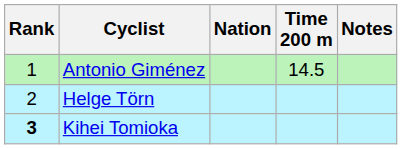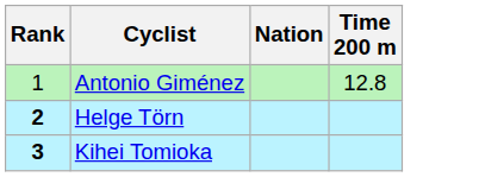 <table class="wikitable sortable" style="text-align:center">
 <tr>
 <th>Rank</th>
 <th>Cyclist</th>
 <th>Nation</th>
 <th>Time<br>200 m</th>
-<th>Notes</th>
 </tr>
 <tr bgcolor=bbf3bb>
 <td>1</td>
 <td align=left><a href='#'>Antonio Giménez</a></td>
 <td align=left></td>
-<td>14.5</td>
-<td></td>
+<td>12.8</td>
 </tr>
 <tr bgcolor=bbf3ff>
-<td>2</td>
+<td><strong>2</strong></td>
 <td align=left><a href='#'>Helge Törn</a></td>
 <td align=left></td>
-<td></td>
 <td></td>
 </tr>
 <tr bgcolor=bbf3ff>
 <td><strong>3</strong></td>
 <td align=left><a href='#'>Kihei Tomioka</a></td>
 <td align=left></td>
 <td></td>
-<td></td>
 </tr>
 </table>
